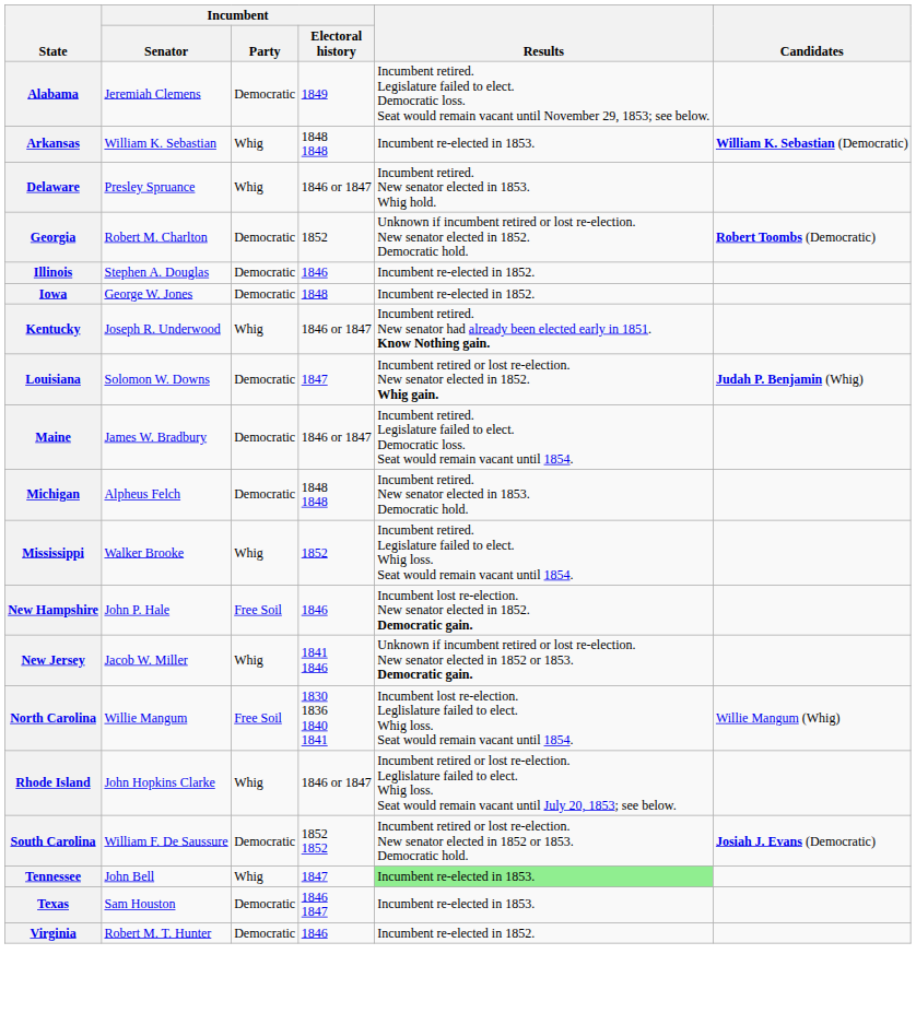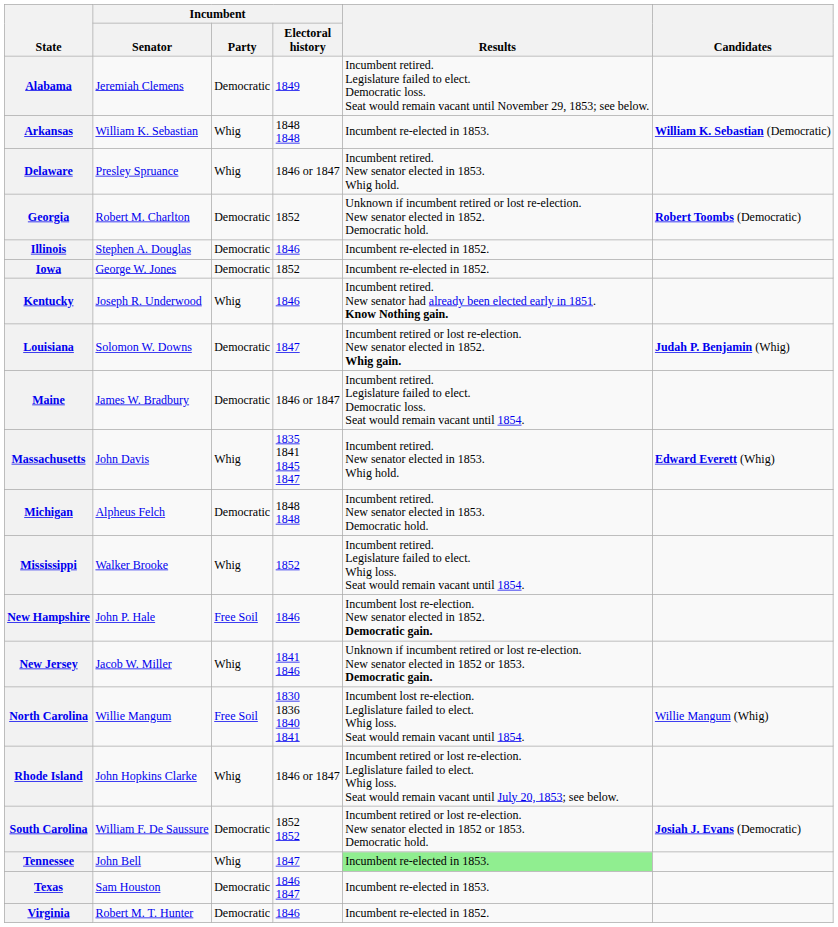 <table class=wikitable>
 <tr valign=bottom>
 <th rowspan=2>State</th>
 <th colspan=3>Incumbent</th>
 <th rowspan=2>Results</th>
 <th rowspan=2>Candidates</th>
 </tr>
 <tr valign=bottom>
 <th>Senator</th>
 <th>Party</th>
 <th>Electoral<br>history</th>
 </tr>
 <tr>
 <th><a href='#'>Alabama</a></th>
 <td><a href='#'>Jeremiah Clemens</a></td>
 <td>Democratic</td>
 <td nowrap><a href='#'>1849 </a></td>
 <td>Incumbent retired.<br>Legislature failed to elect.<br>Democratic loss.<br>Seat would remain vacant until November 29, 1853; see below.</td>
 <td nowrap></td>
 </tr>
 <tr>
 <th><a href='#'>Arkansas</a></th>
 <td><a href='#'>William K. Sebastian</a></td>
 <td>Whig</td>
 <td nowrap>1848 <br><a href='#'>1848 </a></td>
 <td>Incumbent re-elected in 1853.</td>
 <td nowrap> <strong><a href='#'>William K. Sebastian</a></strong> (Democratic)<br></td>
 </tr>
 <tr>
 <th><a href='#'>Delaware</a></th>
 <td><a href='#'>Presley Spruance</a></td>
 <td>Whig</td>
 <td nowrap>1846 or 1847</td>
 <td>Incumbent retired.<br>New senator elected in 1853.<br>Whig hold.</td>
 <td nowrap></td>
 </tr>
 <tr>
 <th><a href='#'>Georgia</a></th>
 <td><a href='#'>Robert M. Charlton</a></td>
 <td>Democratic</td>
 <td nowrap>1852 </td>
 <td>Unknown if incumbent retired or lost re-election.<br>New senator elected in 1852.<br>Democratic hold.</td>
 <td nowrap> <strong><a href='#'>Robert Toombs</a></strong> (Democratic)<br></td>
 </tr>
 <tr>
 <th><a href='#'>Illinois</a></th>
 <td><a href='#'>Stephen A. Douglas</a></td>
 <td>Democratic</td>
 <td nowrap><a href='#'>1846</a></td>
 <td>Incumbent re-elected in 1852.</td>
 <td nowrap></td>
 </tr>
 <tr>
 <th><a href='#'>Iowa</a></th>
 <td><a href='#'>George W. Jones</a></td>
 <td>Democratic</td>
-<td nowrap><a href='#'>1848</a></td>
+<td nowrap>1852 </td>
 <td>Incumbent re-elected in 1852.</td>
 <td nowrap><br></td>
 </tr>
 <tr>
 <th><a href='#'>Kentucky</a></th>
 <td><a href='#'>Joseph R. Underwood</a></td>
 <td>Whig</td>
-<td nowrap>1846 or 1847</td>
+<td nowrap><a href='#'>1846</a></td>
 <td>Incumbent retired.<br>New senator had <a href='#'>already been elected early in 1851</a>.<br><strong>Know Nothing gain.</strong></td>
 <td nowrap></td>
 </tr>
 <tr>
 <th><a href='#'>Louisiana</a></th>
 <td><a href='#'>Solomon W. Downs</a></td>
 <td>Democratic</td>
 <td nowrap><a href='#'>1847</a></td>
 <td>Incumbent retired or lost re-election.<br>New senator elected in 1852.<br><strong>Whig gain.</strong></td>
 <td nowrap> <strong><a href='#'>Judah P. Benjamin</a></strong> (Whig)<br></td>
 </tr>
 <tr>
 <th><a href='#'>Maine</a></th>
 <td><a href='#'>James W. Bradbury</a></td>
 <td>Democratic</td>
 <td nowrap>1846 or 1847</td>
 <td>Incumbent retired.<br>Legislature failed to elect.<br>Democratic loss.<br>Seat would remain vacant until <a href='#'>1854</a>.</td>
 <td nowrap></td>
+</tr>
+<tr>
+<th><a href='#'>Massachusetts</a></th>
+<td><a href='#'>John Davis</a></td>
+<td>Whig</td>
+<td nowrap><a href='#'>1835</a><br>1841 <br><a href='#'>1845 </a><br><a href='#'>1847</a></td>
+<td>Incumbent retired.<br>New senator elected in 1853.<br>Whig hold.</td>
+<td nowrap> <strong><a href='#'>Edward Everett</a></strong> (Whig)<br></td>
 </tr>
 <tr>
 <th><a href='#'>Michigan</a></th>
 <td><a href='#'>Alpheus Felch</a></td>
 <td>Democratic</td>
 <td nowrap>1848 <br><a href='#'>1848 </a></td>
 <td>Incumbent retired.<br>New senator elected in 1853.<br>Democratic hold.</td>
 <td nowrap></td>
 </tr>
 <tr>
 <th><a href='#'>Mississippi</a></th>
 <td><a href='#'>Walker Brooke</a></td>
 <td>Whig</td>
 <td nowrap><a href='#'>1852 </a></td>
 <td>Incumbent retired.<br>Legislature failed to elect.<br>Whig loss.<br>Seat would remain vacant until <a href='#'>1854</a>.</td>
 <td nowrap></td>
 </tr>
 <tr>
 <th><a href='#'>New Hampshire</a></th>
 <td><a href='#'>John P. Hale</a></td>
 <td><a href='#'>Free Soil</a></td>
 <td nowrap><a href='#'>1846</a></td>
 <td>Incumbent lost re-election.<br>New senator elected in 1852.<br><strong>Democratic gain.</strong></td>
 <td nowrap></td>
 </tr>
 <tr>
 <th><a href='#'>New Jersey</a></th>
 <td><a href='#'>Jacob W. Miller</a></td>
 <td>Whig</td>
 <td nowrap><a href='#'>1841</a><br><a href='#'>1846</a></td>
 <td>Unknown if incumbent retired or lost re-election.<br>New senator elected in 1852 or 1853.<br><strong>Democratic gain.</strong></td>
 <td nowrap></td>
 </tr>
 <tr>
 <th><a href='#'>North Carolina</a></th>
 <td><a href='#'>Willie Mangum</a></td>
 <td><a href='#'>Free Soil</a></td>
 <td nowrap><a href='#'>1830</a><br>1836 <br><a href='#'>1840 </a><br><a href='#'>1841</a></td>
 <td>Incumbent lost re-election.<br>Leglislature failed to elect.<br>Whig loss.<br>Seat would remain vacant until <a href='#'>1854</a>.</td>
 <td nowrap><a href='#'>Willie Mangum</a> (Whig)<br></td>
 </tr>
 <tr>
 <th><a href='#'>Rhode Island</a></th>
 <td><a href='#'>John Hopkins Clarke</a></td>
 <td>Whig</td>
 <td nowrap>1846 or 1847</td>
 <td>Incumbent retired or lost re-election.<br>Leglislature failed to elect.<br>Whig loss.<br>Seat would remain vacant until <a href='#'>July 20, 1853</a>; see below.</td>
 <td nowrap></td>
 </tr>
 <tr>
 <th><a href='#'>South Carolina</a></th>
 <td><a href='#'>William F. De Saussure</a></td>
 <td>Democratic</td>
 <td nowrap>1852 <br><a href='#'>1852 </a></td>
 <td>Incumbent retired or lost re-election.<br>New senator elected in 1852 or 1853.<br>Democratic hold.</td>
 <td nowrap> <strong><a href='#'>Josiah J. Evans</a></strong> (Democratic)<br></td>
 </tr>
 <tr>
 <th><a href='#'>Tennessee</a></th>
 <td><a href='#'>John Bell</a></td>
 <td>Whig</td>
 <td nowrap><a href='#'>1847</a></td>
 <td style="background: lightgreen;">Incumbent re-elected in 1853.</td>
 <td nowrap></td>
 </tr>
 <tr>
 <th><a href='#'>Texas</a></th>
 <td><a href='#'>Sam Houston</a></td>
 <td>Democratic</td>
 <td nowrap><a href='#'>1846</a><br><a href='#'>1847</a></td>
 <td>Incumbent re-elected in 1853.</td>
 <td nowrap></td>
 </tr>
 <tr>
 <th><a href='#'>Virginia</a></th>
 <td><a href='#'>Robert M. T. Hunter</a></td>
 <td>Democratic</td>
 <td nowrap><a href='#'>1846</a></td>
 <td>Incumbent re-elected in 1852.</td>
 <td nowrap></td>
 </tr>
 </table>
